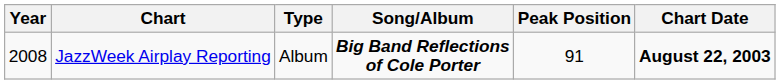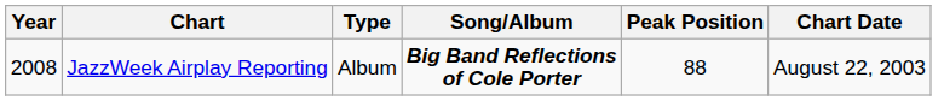 <table class="wikitable" style="font-size: 90%;">
 <tr>
 <th>Year</th>
 <th>Chart</th>
 <th>Type</th>
 <th>Song/Album</th>
 <th>Peak Position</th>
 <th>Chart Date</th>
 </tr>
 <tr>
 <td>2008</td>
 <td align="center"><a href='#'>JazzWeek Airplay Reporting</a></td>
 <td align="center">Album</td>
 <td align="center"><strong><em>Big Band Reflections<br>of Cole Porter</em></strong></td>
-<td align="center">91</td>
-<td align="center"><strong>August 22, 2003</strong></td>
+<td align="center">88</td>
+<td align="center">August 22, 2003</td>
 </tr>
 </table>
